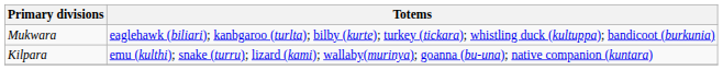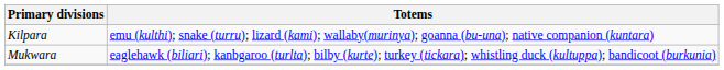 <table class="wikitable">
 <tr>
 <th>Primary divisions</th>
 <th>Totems</th>
 </tr>
 <tr>
+<td rowspan=1><em>Kilpara</em></td>
+<td><a href='#'>emu (<em>kulthi</em>)</a>; <a href='#'>snake (<em>turru</em>)</a>; <a href='#'>lizard (<em>kami</em>)</a>; <a href='#'>wallaby(<em>murinya</em>)</a>; <a href='#'>goanna (<em>bu-una</em>)</a>; <a href='#'>native companion (<em>kuntara</em>)</a></td>
+</tr>
+<tr>
 <td rowspan=1><em>Mukwara</em></td>
 <td><a href='#'>eaglehawk (<em>biliari</em>)</a>; <a href='#'>kanbgaroo (<em>turlta</em>)</a>; <a href='#'>bilby (<em>kurte</em>)</a>; <a href='#'>turkey (<em>tickara</em>)</a>; <a href='#'>whistling duck (<em>kultuppa</em>)</a>; <a href='#'>bandicoot (<em>burkunia</em>)</a></td>
 </tr>
 <tr>
-<td rowspan=1><em>Kilpara</em></td>
-<td><a href='#'>emu (<em>kulthi</em>)</a>; <a href='#'>snake (<em>turru</em>)</a>; <a href='#'>lizard (<em>kami</em>)</a>; <a href='#'>wallaby(<em>murinya</em>)</a>; <a href='#'>goanna (<em>bu-una</em>)</a>; <a href='#'>native companion (<em>kuntara</em>)</a></td>
-</tr>
-<tr>
 </tr>
 </table>
